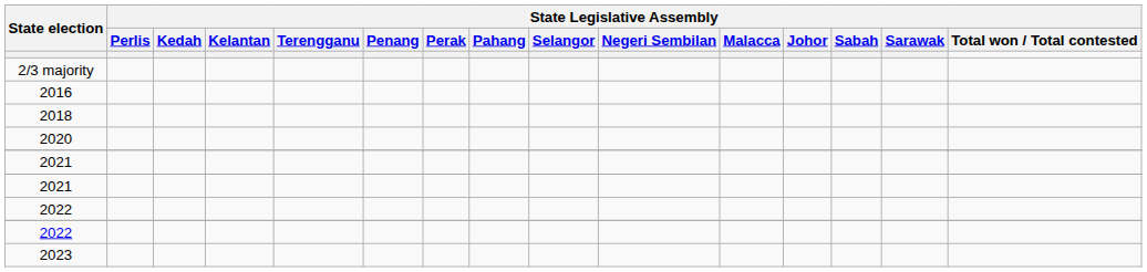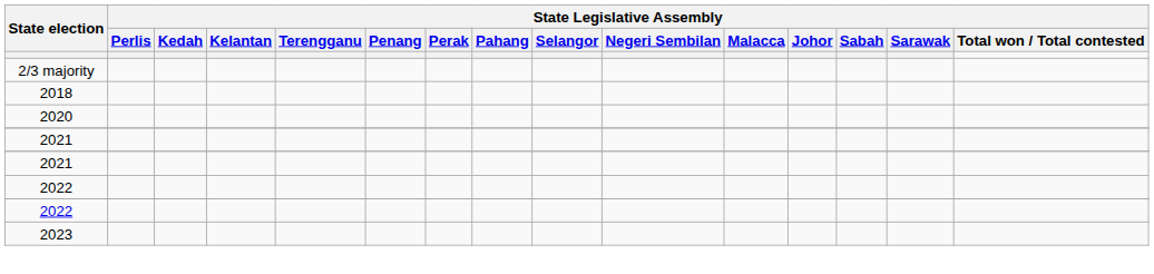 <table class="wikitable sortable" style="text-align:center; font-size:95%">
 <tr>
 <th rowspan=2>State election</th>
 <th colspan=14>State Legislative Assembly</th>
 </tr>
 <tr>
 <th><a href='#'>Perlis</a></th>
 <th><a href='#'>Kedah</a></th>
 <th><a href='#'>Kelantan</a></th>
 <th><a href='#'>Terengganu</a></th>
 <th><a href='#'>Penang</a></th>
 <th><a href='#'>Perak</a></th>
 <th><a href='#'>Pahang</a></th>
 <th><a href='#'>Selangor</a></th>
 <th><a href='#'>Negeri Sembilan</a></th>
 <th><a href='#'>Malacca</a></th>
 <th><a href='#'>Johor</a></th>
 <th><a href='#'>Sabah</a></th>
 <th><a href='#'>Sarawak</a></th>
 <th>Total won / Total contested</th>
 </tr>
 <tr>
 <th></th>
 <th></th>
 <th></th>
 <th></th>
 <th></th>
 <th></th>
 <th></th>
 <th></th>
 <th></th>
 <th></th>
 <th></th>
 <th></th>
 <th></th>
 <th></th>
 </tr>
 <tr>
 <td>2/3 majority</td>
-<td></td>
-<td></td>
-<td></td>
-<td></td>
-<td></td>
-<td></td>
-<td></td>
-<td></td>
-<td></td>
-<td></td>
-<td></td>
-<td></td>
-<td></td>
-<td></td>
-</tr>
-<tr>
-<td>2016</td>
 <td></td>
 <td></td>
 <td></td>
 <td></td>
 <td></td>
 <td></td>
 <td></td>
 <td></td>
 <td></td>
 <td></td>
 <td></td>
 <td></td>
 <td></td>
 <td></td>
 </tr>
 <tr>
 <td>2018</td>
 <td></td>
 <td></td>
 <td></td>
 <td></td>
 <td></td>
 <td></td>
 <td></td>
 <td></td>
 <td></td>
 <td></td>
 <td></td>
 <td></td>
 <td></td>
 <td></td>
 </tr>
 <tr>
 <td>2020</td>
 <td></td>
 <td></td>
 <td></td>
 <td></td>
 <td></td>
 <td></td>
 <td></td>
 <td></td>
 <td></td>
 <td></td>
 <td></td>
 <td></td>
 <td></td>
 <td></td>
 </tr>
 <tr>
 </tr>
 <tr>
 <td>2021</td>
 <td></td>
 <td></td>
 <td></td>
 <td></td>
 <td></td>
 <td></td>
 <td></td>
 <td></td>
 <td></td>
 <td></td>
 <td></td>
 <td></td>
 <td></td>
 <td></td>
 </tr>
 <tr>
 </tr>
 <tr>
 <td>2021</td>
 <td></td>
 <td></td>
 <td></td>
 <td></td>
 <td></td>
 <td></td>
 <td></td>
 <td></td>
 <td></td>
 <td></td>
 <td></td>
 <td></td>
 <td></td>
 <td></td>
 </tr>
 <tr>
 <td>2022</td>
 <td></td>
 <td></td>
 <td></td>
 <td></td>
 <td></td>
 <td></td>
 <td></td>
 <td></td>
 <td></td>
 <td></td>
 <td></td>
 <td></td>
 <td></td>
 <td></td>
 </tr>
 <tr>
 </tr>
 <tr>
 <td><a href='#'>2022</a></td>
 <td></td>
 <td></td>
 <td></td>
 <td></td>
 <td></td>
 <td></td>
 <td></td>
 <td></td>
 <td></td>
 <td></td>
 <td></td>
 <td></td>
 <td></td>
 <td></td>
 </tr>
 <tr>
 <td>2023</td>
 <td></td>
 <td></td>
 <td></td>
 <td></td>
 <td></td>
 <td></td>
 <td></td>
 <td></td>
 <td></td>
 <td></td>
 <td></td>
 <td></td>
 <td></td>
 <td></td>
 </tr>
 </table>
